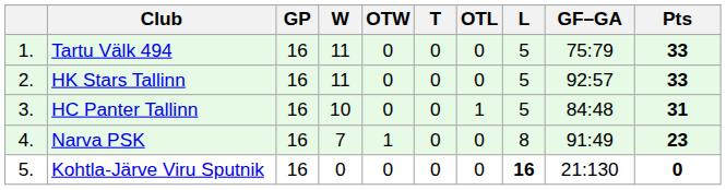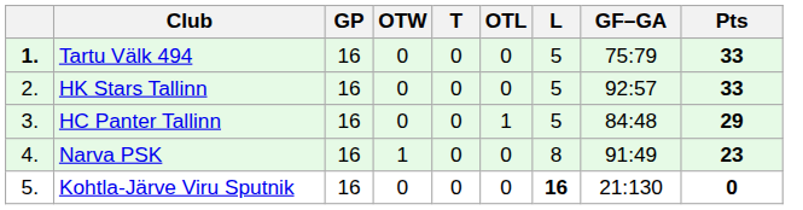 <table class="wikitable">
 <tr>
 <th width="30"></th>
 <th width="200">Club</th>
 <th width="30">GP</th>
-<th width="30">W</th>
 <th width="30">OTW</th>
 <th width="30">T</th>
 <th width="30">OTL</th>
 <th width="30">L</th>
 <th width="70">GF–GA</th>
 <th width="70">Pts</th>
 </tr>
 <tr bgcolor="#e6fae6" align="center">
-<td>1.</td>
+<td><strong>1.</strong></td>
 <td align="left"><a href='#'>Tartu Välk 494</a></td>
 <td>16</td>
-<td>11</td>
 <td>0</td>
 <td>0</td>
 <td>0</td>
 <td>5</td>
 <td>75:79</td>
 <td><strong>33</strong></td>
 </tr>
 <tr bgcolor="#e6fae6" align="center">
 <td>2.</td>
 <td align="left"><a href='#'>HK Stars Tallinn</a></td>
 <td>16</td>
-<td>11</td>
 <td>0</td>
 <td>0</td>
 <td>0</td>
 <td>5</td>
 <td>92:57</td>
 <td><strong>33</strong></td>
 </tr>
 <tr bgcolor="#e6fae6" align="center">
 <td>3.</td>
 <td align="left"><a href='#'>HC Panter Tallinn</a></td>
 <td>16</td>
-<td>10</td>
 <td>0</td>
 <td>0</td>
 <td>1</td>
 <td>5</td>
 <td>84:48</td>
-<td><strong>31</strong></td>
+<td><strong>29</strong></td>
 </tr>
 <tr bgcolor="#e6fae6" align="center">
 <td>4.</td>
 <td align="left"><a href='#'>Narva PSK</a></td>
 <td>16</td>
-<td>7</td>
 <td>1</td>
 <td>0</td>
 <td>0</td>
 <td>8</td>
 <td>91:49</td>
 <td><strong>23</strong></td>
 </tr>
 <tr bgcolor="#FFFFFF" align="center">
 <td>5.</td>
 <td align="left"><a href='#'>Kohtla-Järve Viru Sputnik</a></td>
 <td>16</td>
 <td>0</td>
 <td>0</td>
 <td>0</td>
-<td>0</td>
 <td><strong>16</strong></td>
 <td>21:130</td>
 <td><strong>0</strong></td>
 </tr>
 </table>
